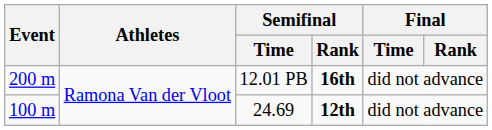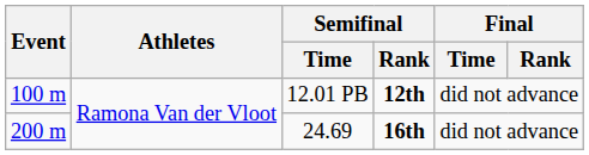 <table class="wikitable" border="1" style="font-size:90%">
 <tr>
 <th rowspan=2>Event</th>
 <th rowspan=2>Athletes</th>
 <th colspan=2>Semifinal</th>
 <th colspan=2>Final</th>
 </tr>
 <tr>
 <th>Time</th>
 <th>Rank</th>
 <th>Time</th>
 <th>Rank</th>
 </tr>
 <tr>
-<td><a href='#'>200 m</a></td>
+<td><a href='#'>100 m</a></td>
 <td rowspan="2"><a href='#'>Ramona Van der Vloot</a></td>
 <td align=center>12.01 PB</td>
+<td align=center><strong>12th</strong></td>
+<td align=center colspan="7">did not advance</td>
+</tr>
+<tr>
+<td><a href='#'>200 m</a></td>
+<td align=center>24.69</td>
 <td align=center><strong>16th</strong></td>
 <td align=center colspan="7">did not advance</td>
 </tr>
-<tr>
-<td><a href='#'>100 m</a></td>
-<td align=center>24.69</td>
-<td align=center><strong>12th</strong></td>
-<td align=center colspan="7">did not advance</td>
-</tr>
 </table>
